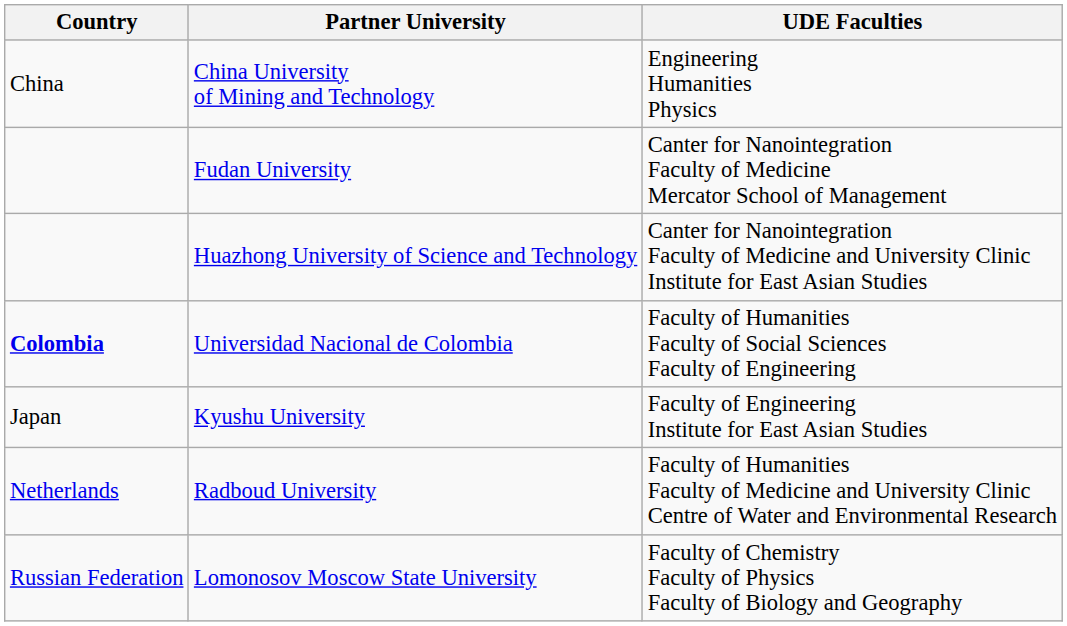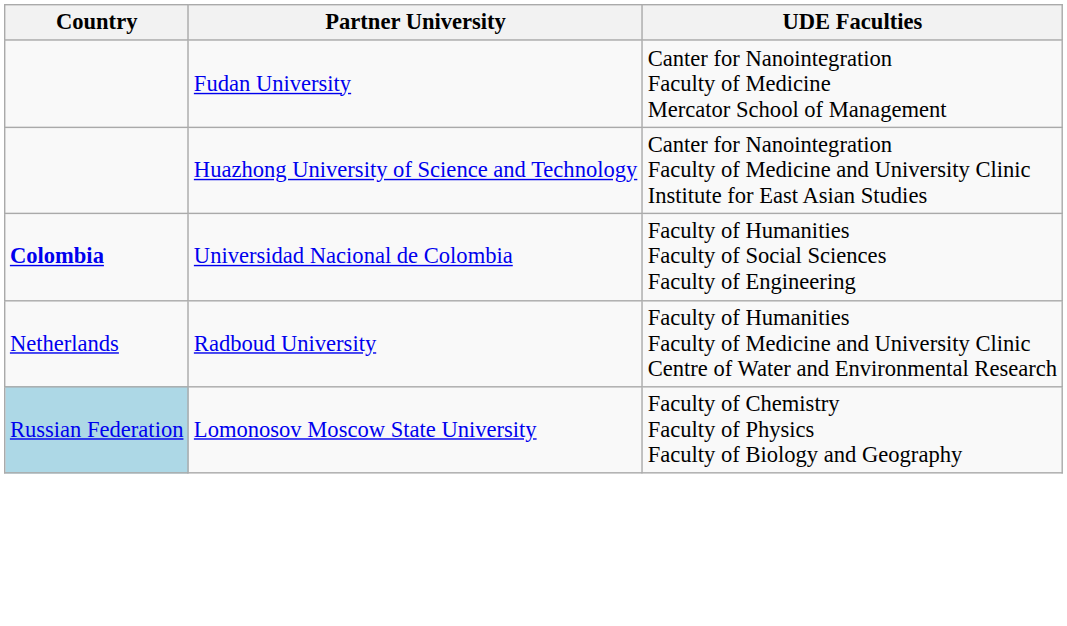 <table class="wikitable mw-collapsible mw-collapsed">
 <tr>
 <th>Country</th>
 <th>Partner University</th>
 <th>UDE Faculties</th>
-</tr>
-<tr>
-<td>China</td>
-<td><a href='#'>China University</a><br><a href='#'>of Mining and Technology</a></td>
-<td>Engineering<br>Humanities<br>Physics</td>
 </tr>
 <tr>
 <td></td>
 <td><a href='#'>Fudan University</a></td>
 <td>Canter for Nanointegration<br>Faculty of Medicine<br>Mercator School of Management</td>
 </tr>
 <tr>
 <td></td>
 <td><a href='#'>Huazhong University of Science and Technology</a></td>
 <td>Canter for Nanointegration<br>Faculty of Medicine and University Clinic<br>Institute for East Asian Studies</td>
 </tr>
 <tr>
 <td><strong><a href='#'>Colombia</a></strong></td>
 <td><a href='#'>Universidad Nacional de Colombia</a></td>
 <td>Faculty of Humanities<br>Faculty of Social Sciences<br>Faculty of Engineering</td>
 </tr>
 <tr>
-<td>Japan</td>
-<td><a href='#'>Kyushu University</a></td>
-<td>Faculty of Engineering<br>Institute for East Asian Studies</td>
-</tr>
-<tr>
 <td><a href='#'>Netherlands</a></td>
 <td><a href='#'>Radboud University</a></td>
 <td>Faculty of Humanities<br>Faculty of Medicine and University Clinic<br>Centre of Water and Environmental Research</td>
 </tr>
 <tr>
-<td><a href='#'>Russian Federation</a></td>
+<td style="background: lightblue;"><a href='#'>Russian Federation</a></td>
 <td><a href='#'>Lomonosov Moscow State University</a></td>
 <td>Faculty of Chemistry<br>Faculty of Physics<br>Faculty of Biology and Geography</td>
 </tr>
 </table>
